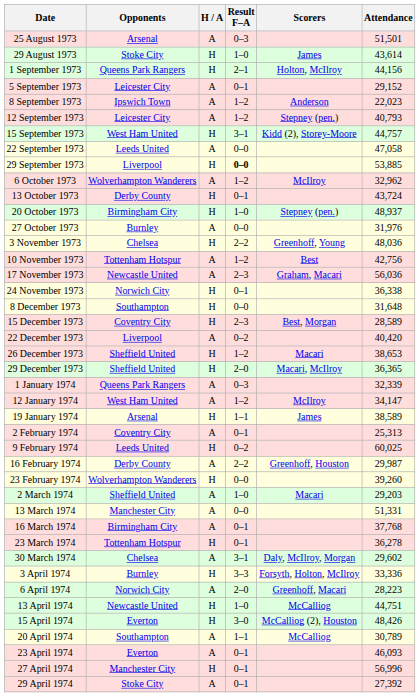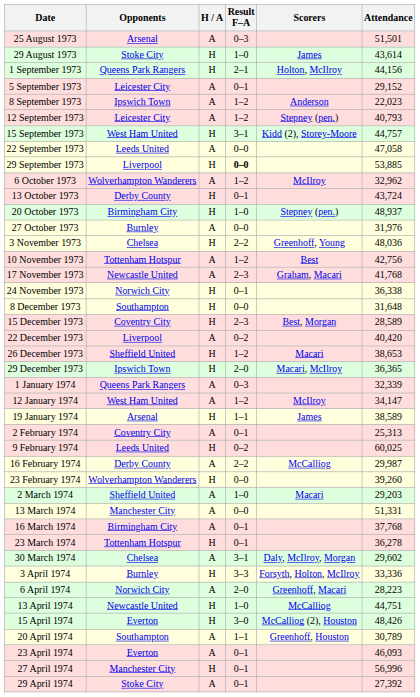 <table class="wikitable" style="text-align:center">
 <tr>
 <th>Date</th>
 <th>Opponents</th>
 <th>H / A</th>
 <th>Result<br>F–A</th>
 <th>Scorers</th>
 <th>Attendance</th>
 </tr>
 <tr bgcolor="#ffdddd">
 <td>25 August 1973</td>
 <td><a href='#'>Arsenal</a></td>
 <td>A</td>
 <td>0–3</td>
 <td></td>
 <td>51,501</td>
 </tr>
 <tr bgcolor="#ddffdd">
 <td>29 August 1973</td>
 <td><a href='#'>Stoke City</a></td>
 <td>H</td>
 <td>1–0</td>
 <td><a href='#'>James</a></td>
 <td>43,614</td>
 </tr>
 <tr bgcolor="#ddffdd">
 <td>1 September 1973</td>
 <td><a href='#'>Queens Park Rangers</a></td>
 <td>H</td>
 <td>2–1</td>
 <td><a href='#'>Holton</a>, <a href='#'>McIlroy</a></td>
 <td>44,156</td>
 </tr>
 <tr bgcolor="#ffdddd">
 <td>5 September 1973</td>
 <td><a href='#'>Leicester City</a></td>
 <td>A</td>
 <td>0–1</td>
 <td></td>
 <td>29,152</td>
 </tr>
 <tr bgcolor="#ffdddd">
 <td>8 September 1973</td>
 <td><a href='#'>Ipswich Town</a></td>
 <td>A</td>
 <td>1–2</td>
 <td><a href='#'>Anderson</a></td>
 <td>22,023</td>
 </tr>
 <tr bgcolor="#ffdddd">
 <td>12 September 1973</td>
 <td><a href='#'>Leicester City</a></td>
 <td>A</td>
 <td>1–2</td>
 <td><a href='#'>Stepney</a> (<a href='#'>pen.</a>)</td>
 <td>40,793</td>
 </tr>
 <tr bgcolor="#ddffdd">
 <td>15 September 1973</td>
 <td><a href='#'>West Ham United</a></td>
 <td>H</td>
 <td>3–1</td>
 <td><a href='#'>Kidd</a> (2), <a href='#'>Storey-Moore</a></td>
 <td>44,757</td>
 </tr>
 <tr bgcolor="#ffffdd">
 <td>22 September 1973</td>
 <td><a href='#'>Leeds United</a></td>
 <td>A</td>
 <td>0–0</td>
 <td></td>
 <td>47,058</td>
 </tr>
 <tr bgcolor="#ffffdd">
 <td>29 September 1973</td>
 <td><a href='#'>Liverpool</a></td>
 <td>H</td>
 <td><strong>0–0</strong></td>
 <td></td>
 <td>53,885</td>
 </tr>
 <tr bgcolor="#ffdddd">
 <td>6 October 1973</td>
 <td><a href='#'>Wolverhampton Wanderers</a></td>
 <td>A</td>
 <td>1–2</td>
 <td><a href='#'>McIlroy</a></td>
 <td>32,962</td>
 </tr>
 <tr bgcolor="#ffdddd">
 <td>13 October 1973</td>
 <td><a href='#'>Derby County</a></td>
 <td>H</td>
 <td>0–1</td>
 <td></td>
 <td>43,724</td>
 </tr>
 <tr bgcolor="#ddffdd">
 <td>20 October 1973</td>
 <td><a href='#'>Birmingham City</a></td>
 <td>H</td>
 <td>1–0</td>
 <td><a href='#'>Stepney</a> (<a href='#'>pen.</a>)</td>
 <td>48,937</td>
 </tr>
 <tr bgcolor="#ffffdd">
 <td>27 October 1973</td>
 <td><a href='#'>Burnley</a></td>
 <td>A</td>
 <td>0–0</td>
 <td></td>
 <td>31,976</td>
 </tr>
 <tr bgcolor="#ffffdd">
 <td>3 November 1973</td>
 <td><a href='#'>Chelsea</a></td>
 <td>H</td>
 <td>2–2</td>
 <td><a href='#'>Greenhoff</a>, <a href='#'>Young</a></td>
 <td>48,036</td>
 </tr>
 <tr bgcolor="#ffdddd">
 <td>10 November 1973</td>
 <td><a href='#'>Tottenham Hotspur</a></td>
 <td>A</td>
 <td>1–2</td>
 <td><a href='#'>Best</a></td>
 <td>42,756</td>
 </tr>
 <tr bgcolor="#ffdddd">
 <td>17 November 1973</td>
 <td><a href='#'>Newcastle United</a></td>
 <td>A</td>
 <td>2–3</td>
 <td><a href='#'>Graham</a>, <a href='#'>Macari</a></td>
-<td>56,036</td>
+<td>41,768</td>
 </tr>
 <tr bgcolor="#ffffdd">
 <td>24 November 1973</td>
 <td><a href='#'>Norwich City</a></td>
 <td>H</td>
 <td>0–1</td>
 <td></td>
 <td>36,338</td>
 </tr>
 <tr bgcolor="#ffffdd">
 <td>8 December 1973</td>
 <td><a href='#'>Southampton</a></td>
 <td>H</td>
 <td>0–0</td>
 <td></td>
 <td>31,648</td>
 </tr>
 <tr bgcolor="#ffdddd">
 <td>15 December 1973</td>
 <td><a href='#'>Coventry City</a></td>
 <td>H</td>
 <td>2–3</td>
 <td><a href='#'>Best</a>, <a href='#'>Morgan</a></td>
 <td>28,589</td>
 </tr>
 <tr bgcolor="#ffdddd">
 <td>22 December 1973</td>
 <td><a href='#'>Liverpool</a></td>
 <td>A</td>
 <td>0–2</td>
 <td></td>
 <td>40,420</td>
 </tr>
 <tr bgcolor="#ffdddd">
 <td>26 December 1973</td>
 <td><a href='#'>Sheffield United</a></td>
 <td>H</td>
 <td>1–2</td>
 <td><a href='#'>Macari</a></td>
 <td>38,653</td>
 </tr>
 <tr bgcolor="#ddffdd">
 <td>29 December 1973</td>
-<td><a href='#'>Sheffield United</a></td>
+<td><a href='#'>Ipswich Town</a></td>
 <td>H</td>
 <td>2–0</td>
 <td><a href='#'>Macari</a>, <a href='#'>McIlroy</a></td>
 <td>36,365</td>
 </tr>
 <tr bgcolor="#ffdddd">
 <td>1 January 1974</td>
 <td><a href='#'>Queens Park Rangers</a></td>
 <td>A</td>
 <td>0–3</td>
 <td></td>
 <td>32,339</td>
 </tr>
 <tr bgcolor="#ffdddd">
 <td>12 January 1974</td>
 <td><a href='#'>West Ham United</a></td>
 <td>A</td>
 <td>1–2</td>
 <td><a href='#'>McIlroy</a></td>
 <td>34,147</td>
 </tr>
 <tr bgcolor="#ffffdd">
 <td>19 January 1974</td>
 <td><a href='#'>Arsenal</a></td>
 <td>H</td>
 <td>1–1</td>
 <td><a href='#'>James</a></td>
 <td>38,589</td>
 </tr>
 <tr bgcolor="#ffdddd">
 <td>2 February 1974</td>
 <td><a href='#'>Coventry City</a></td>
 <td>A</td>
 <td>0–1</td>
 <td></td>
 <td>25,313</td>
 </tr>
 <tr bgcolor="#ffdddd">
 <td>9 February 1974</td>
 <td><a href='#'>Leeds United</a></td>
 <td>H</td>
 <td>0–2</td>
 <td></td>
 <td>60,025</td>
 </tr>
 <tr bgcolor="#ffffdd">
 <td>16 February 1974</td>
 <td><a href='#'>Derby County</a></td>
 <td>A</td>
 <td>2–2</td>
-<td><a href='#'>Greenhoff</a>, <a href='#'>Houston</a></td>
+<td><a href='#'>McCalliog</a></td>
 <td>29,987</td>
 </tr>
 <tr bgcolor="#ffffdd">
 <td>23 February 1974</td>
 <td><a href='#'>Wolverhampton Wanderers</a></td>
 <td>H</td>
 <td>0–0</td>
 <td></td>
 <td>39,260</td>
 </tr>
 <tr bgcolor="#ddffdd">
 <td>2 March 1974</td>
 <td><a href='#'>Sheffield United</a></td>
 <td>A</td>
 <td>1–0</td>
 <td><a href='#'>Macari</a></td>
 <td>29,203</td>
 </tr>
 <tr bgcolor="#ffffdd">
 <td>13 March 1974</td>
 <td><a href='#'>Manchester City</a></td>
 <td>A</td>
 <td>0–0</td>
 <td></td>
 <td>51,331</td>
 </tr>
 <tr bgcolor="#ffdddd">
 <td>16 March 1974</td>
 <td><a href='#'>Birmingham City</a></td>
 <td>A</td>
 <td>0–1</td>
 <td></td>
 <td>37,768</td>
 </tr>
 <tr bgcolor="#ffdddd">
 <td>23 March 1974</td>
 <td><a href='#'>Tottenham Hotspur</a></td>
 <td>H</td>
 <td>0–1</td>
 <td></td>
 <td>36,278</td>
 </tr>
 <tr bgcolor="#ddffdd">
 <td>30 March 1974</td>
 <td><a href='#'>Chelsea</a></td>
 <td>A</td>
 <td>3–1</td>
 <td><a href='#'>Daly</a>, <a href='#'>McIlroy</a>, <a href='#'>Morgan</a></td>
 <td>29,602</td>
 </tr>
 <tr bgcolor="#ffffdd">
 <td>3 April 1974</td>
 <td><a href='#'>Burnley</a></td>
 <td>H</td>
 <td>3–3</td>
 <td><a href='#'>Forsyth</a>, <a href='#'>Holton</a>, <a href='#'>McIlroy</a></td>
 <td>33,336</td>
 </tr>
 <tr bgcolor="#ddffdd">
 <td>6 April 1974</td>
 <td><a href='#'>Norwich City</a></td>
 <td>A</td>
 <td>2–0</td>
 <td><a href='#'>Greenhoff</a>, <a href='#'>Macari</a></td>
 <td>28,223</td>
 </tr>
 <tr bgcolor="#ddffdd">
 <td>13 April 1974</td>
 <td><a href='#'>Newcastle United</a></td>
 <td>H</td>
 <td>1–0</td>
 <td><a href='#'>McCalliog</a></td>
 <td>44,751</td>
 </tr>
 <tr bgcolor="#ddffdd">
 <td>15 April 1974</td>
 <td><a href='#'>Everton</a></td>
 <td>H</td>
 <td>3–0</td>
 <td><a href='#'>McCalliog</a> (2), <a href='#'>Houston</a></td>
 <td>48,426</td>
 </tr>
 <tr bgcolor="#ffffdd">
 <td>20 April 1974</td>
 <td><a href='#'>Southampton</a></td>
 <td>A</td>
 <td>1–1</td>
-<td><a href='#'>McCalliog</a></td>
+<td><a href='#'>Greenhoff</a>, <a href='#'>Houston</a></td>
 <td>30,789</td>
 </tr>
 <tr bgcolor="#ffdddd">
 <td>23 April 1974</td>
 <td><a href='#'>Everton</a></td>
 <td>A</td>
 <td>0–1</td>
 <td></td>
 <td>46,093</td>
 </tr>
 <tr bgcolor="#ffdddd">
 <td>27 April 1974</td>
 <td><a href='#'>Manchester City</a></td>
 <td>H</td>
 <td>0–1</td>
 <td></td>
 <td>56,996</td>
 </tr>
 <tr bgcolor="#ffdddd">
 <td>29 April 1974</td>
 <td><a href='#'>Stoke City</a></td>
 <td>A</td>
 <td>0–1</td>
 <td></td>
 <td>27,392</td>
 </tr>
 </table>
